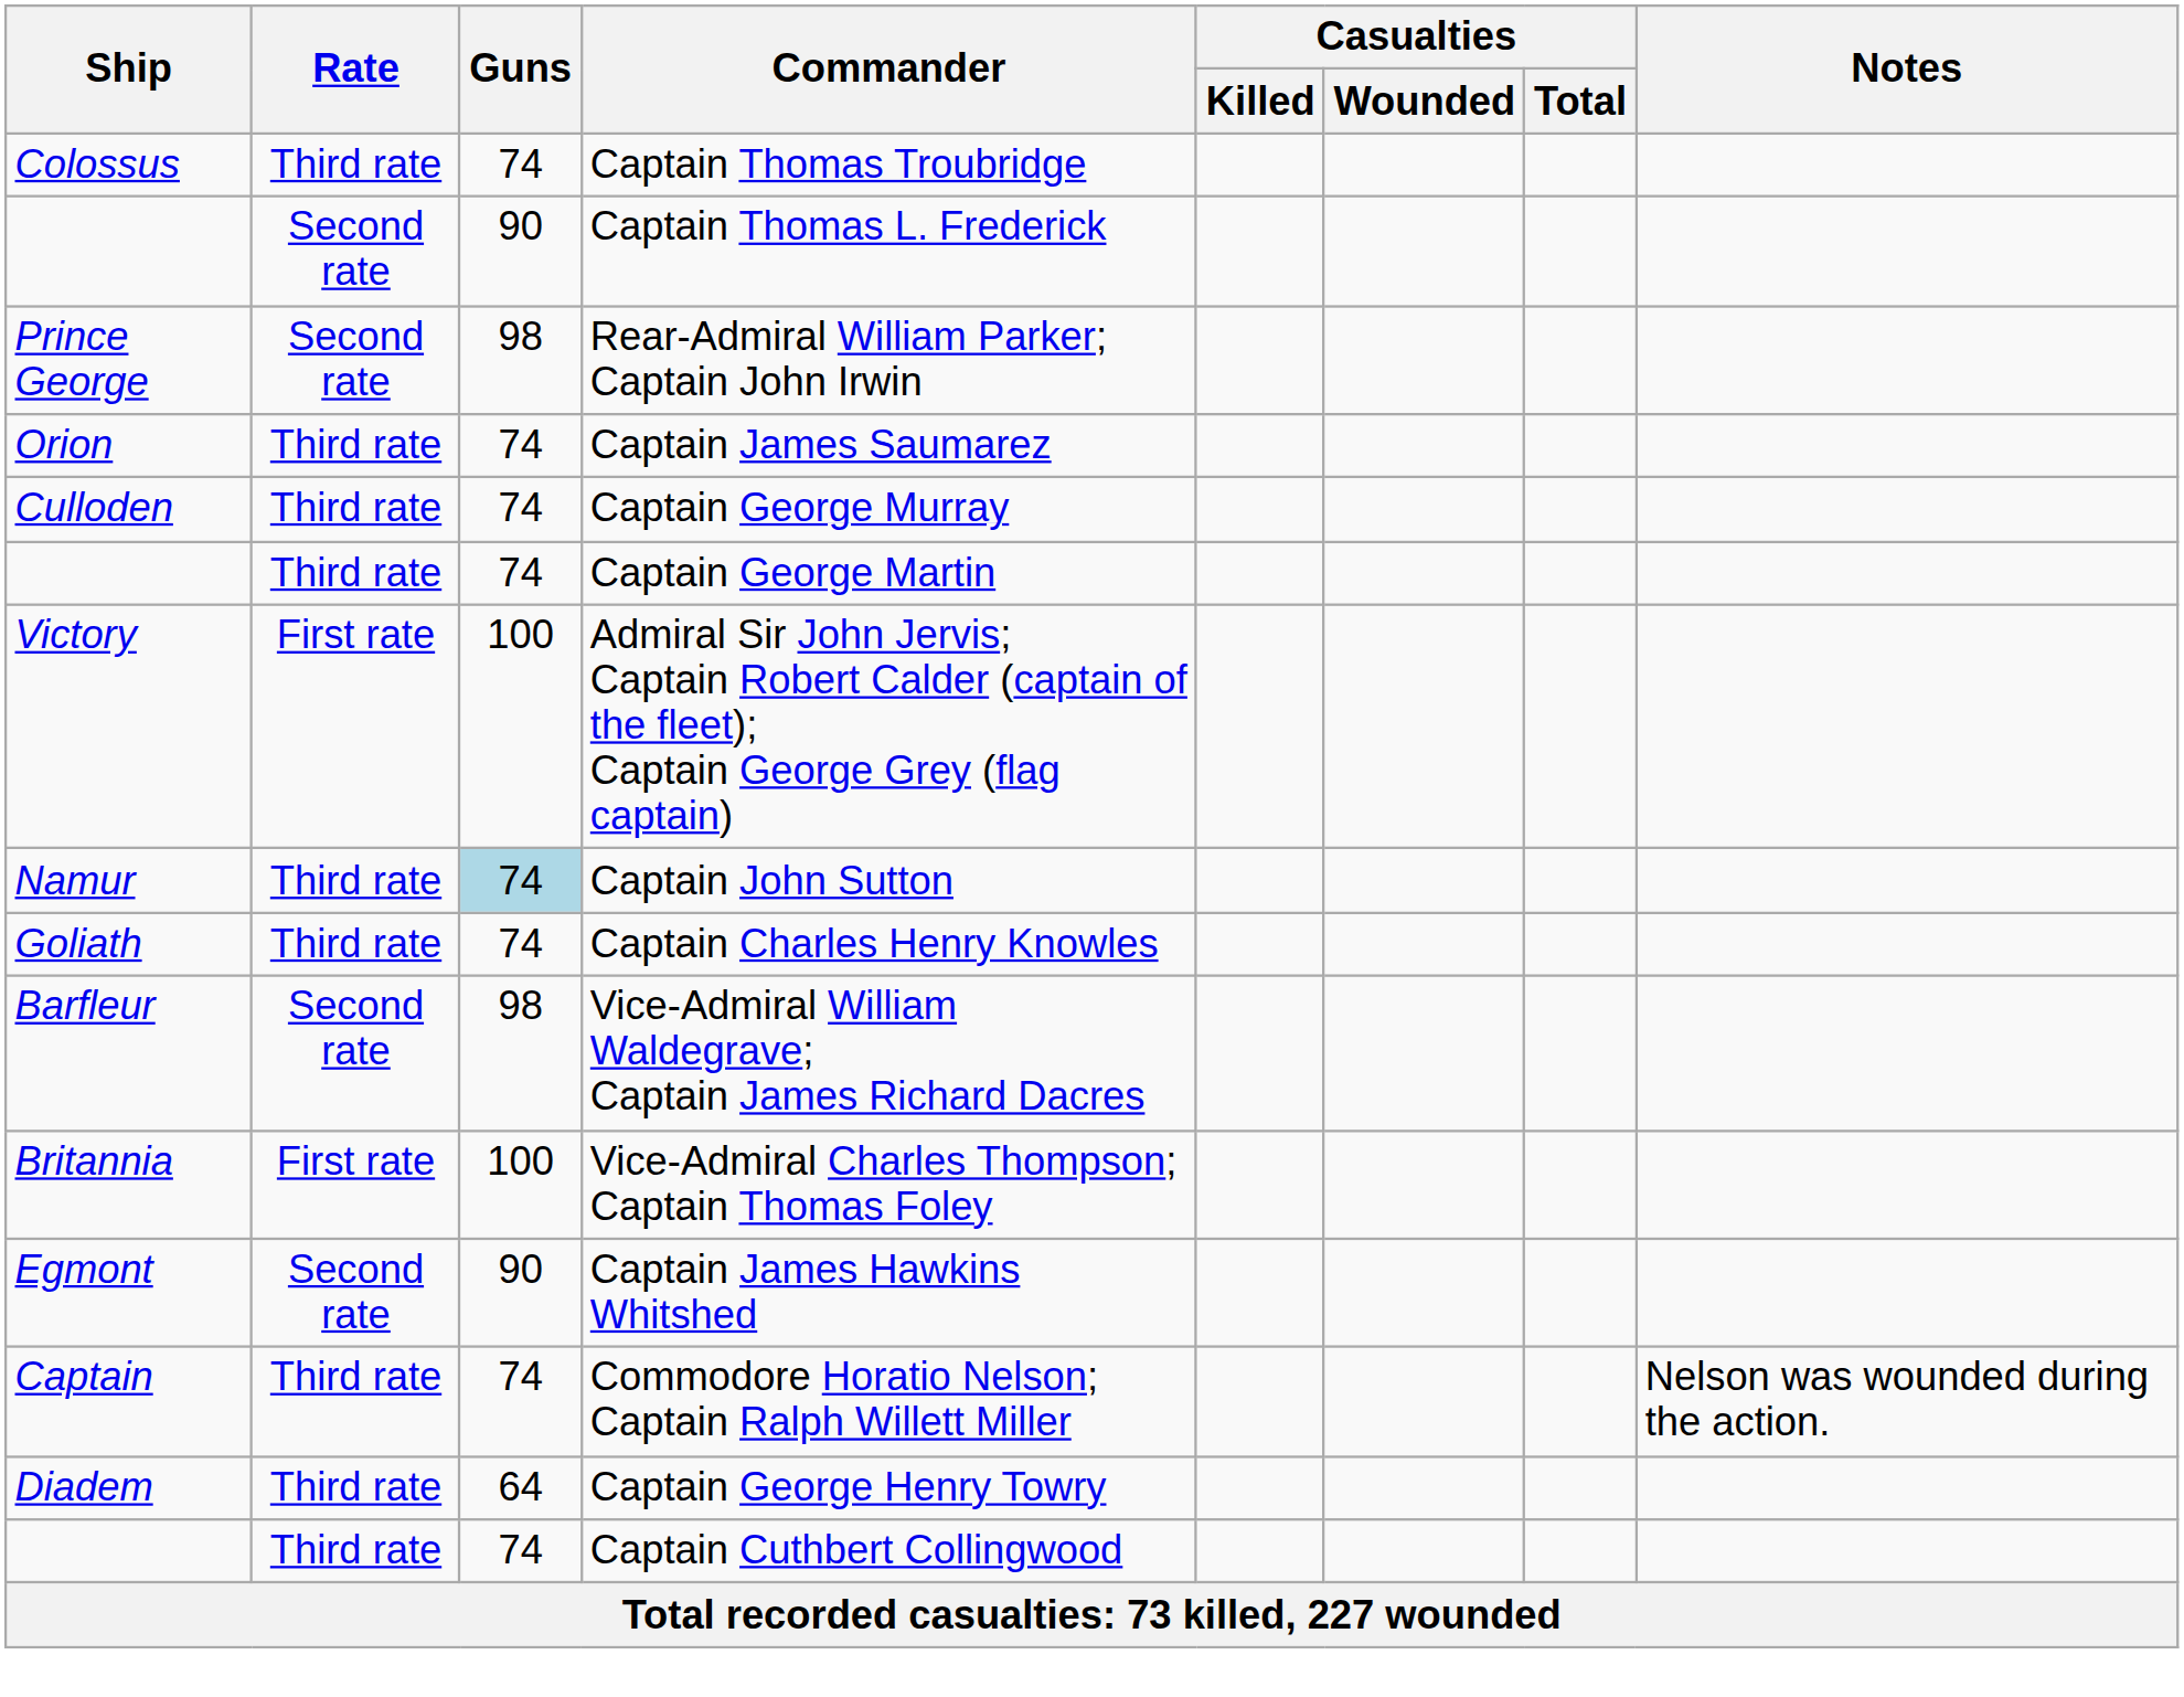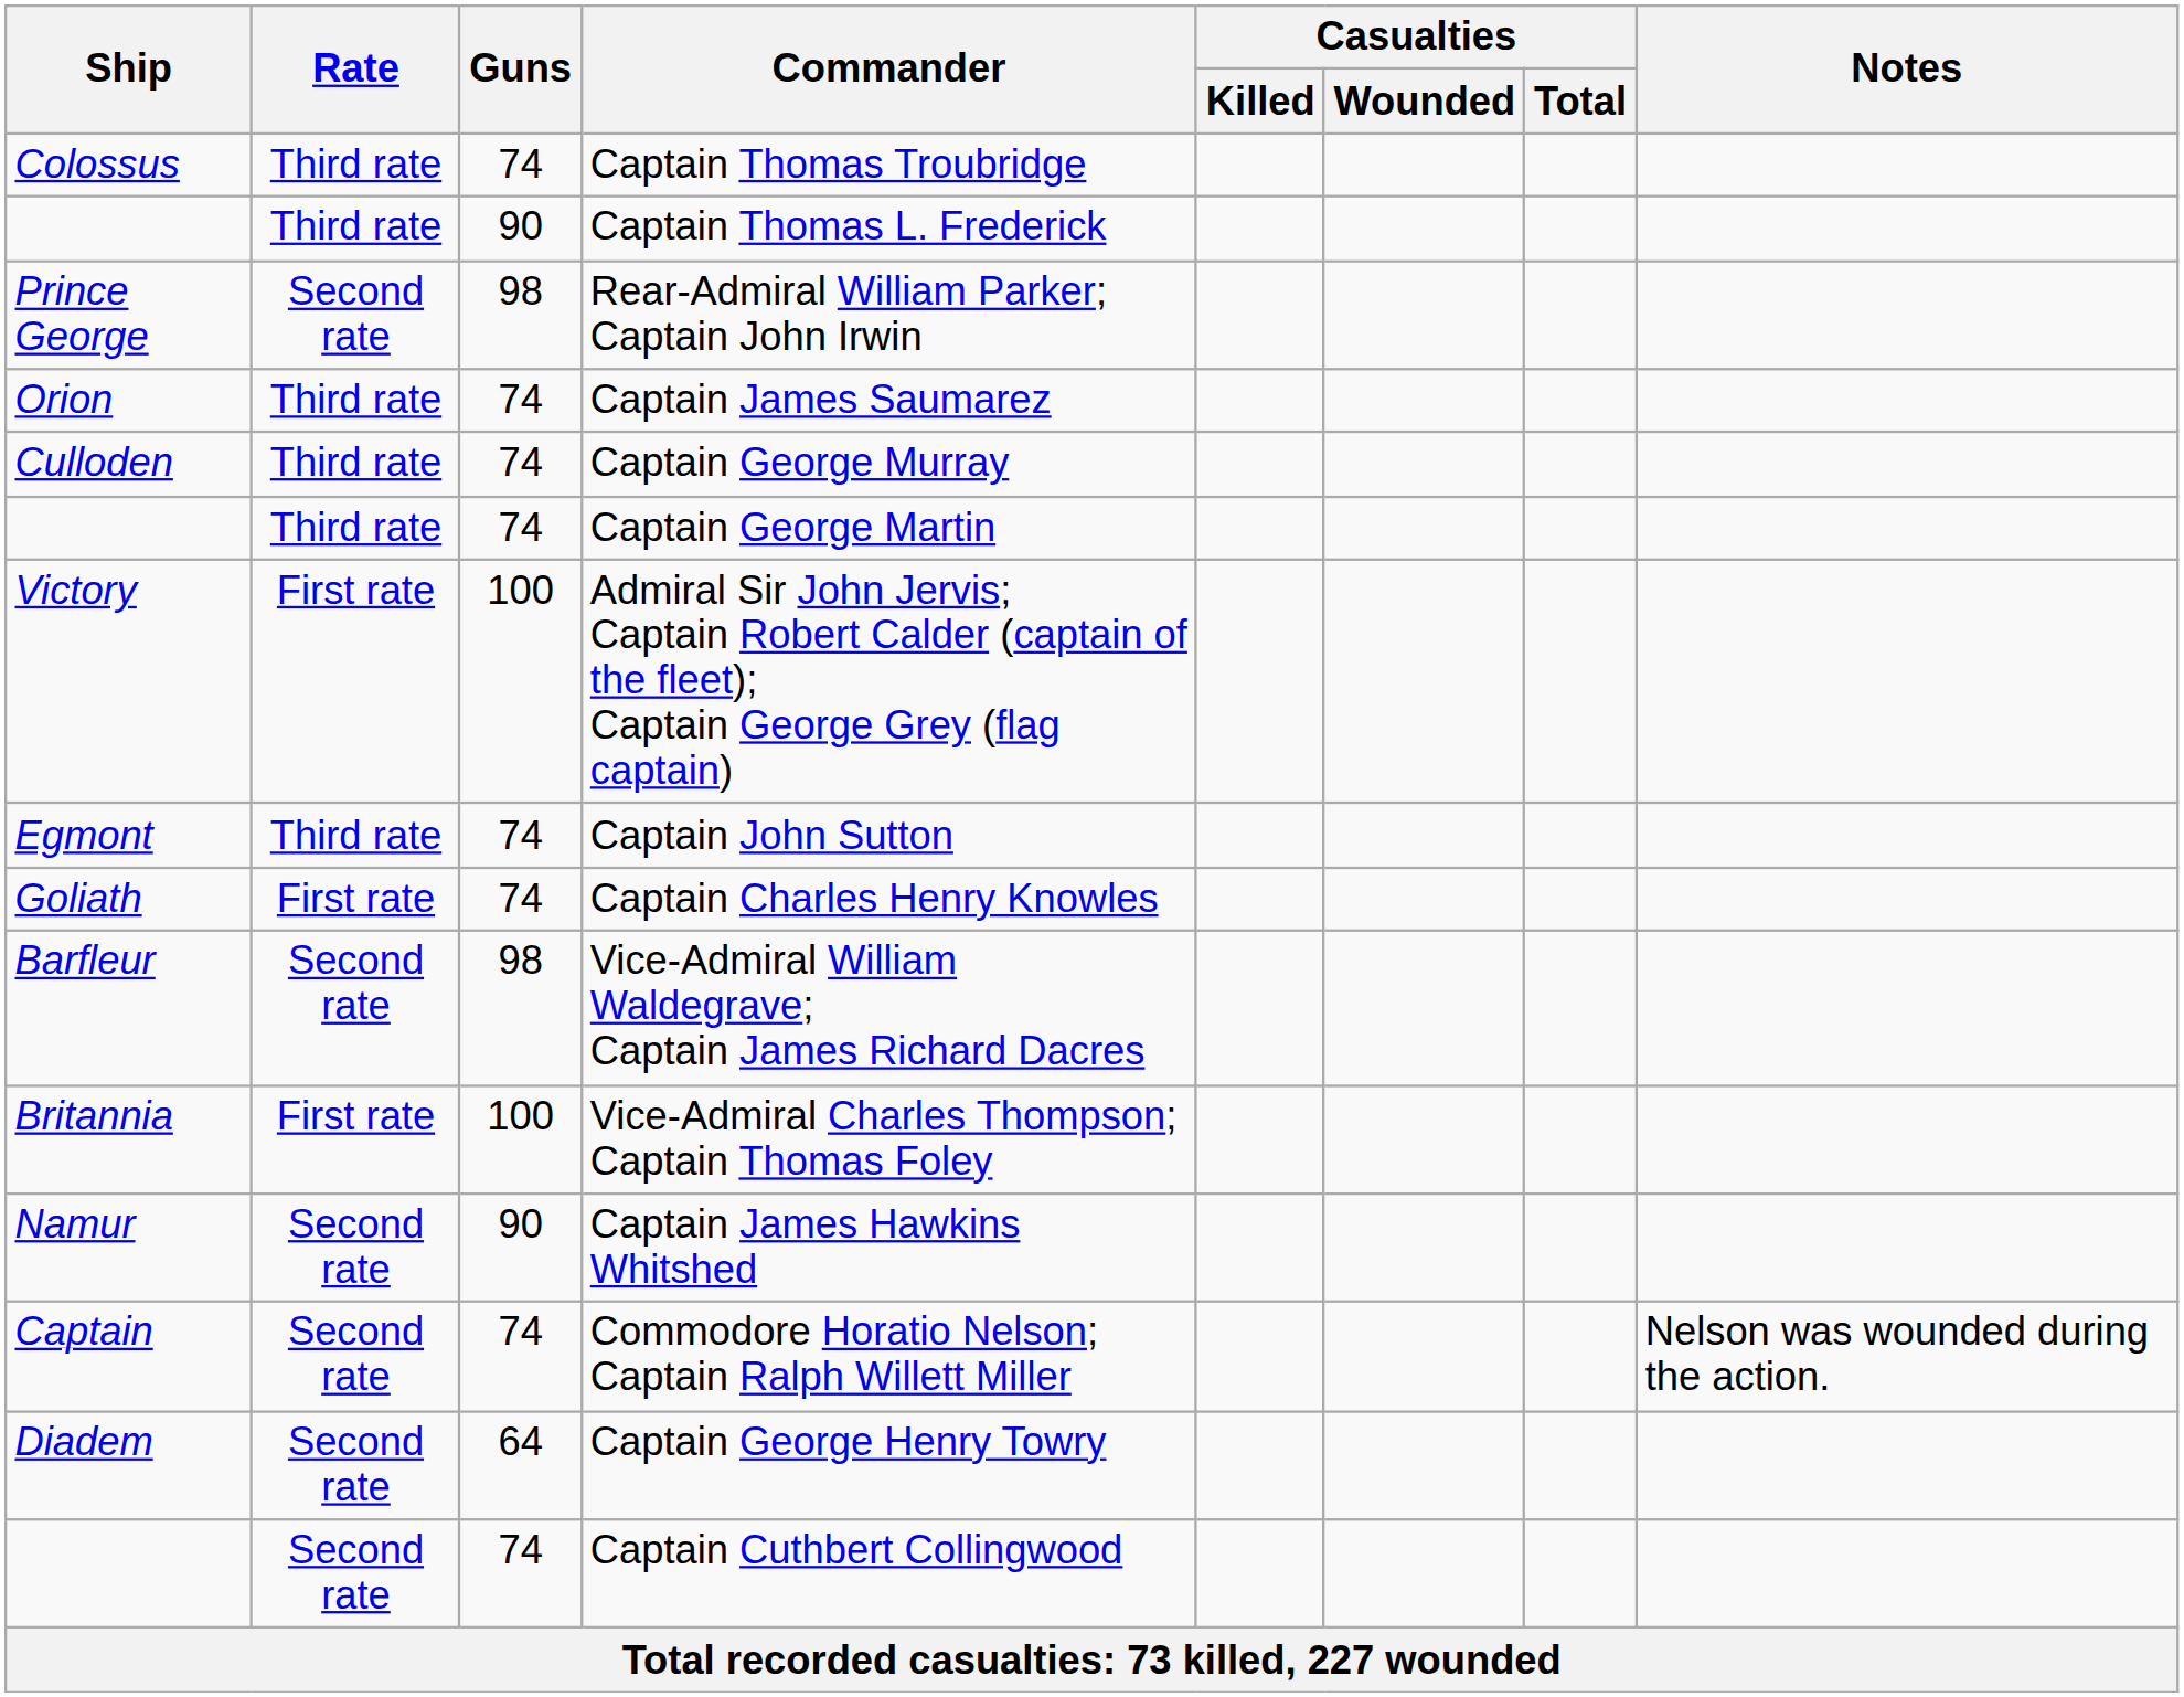 <table class="wikitable">
 <tr>
 <th rowspan=2>Ship</th>
 <th rowspan=2><a href='#'>Rate</a></th>
 <th rowspan=2>Guns</th>
 <th rowspan=2>Commander</th>
 <th colspan=3>Casualties</th>
 <th rowspan=2>Notes</th>
 </tr>
 <tr>
 <th>Killed</th>
 <th>Wounded</th>
 <th>Total</th>
 </tr>
 <tr valign="top">
 <td><a href='#'><em>Colossus</em></a></td>
 <td align= center><a href='#'>Third rate</a></td>
 <td align= center>74</td>
 <td>Captain <a href='#'>Thomas Troubridge</a></td>
 <td align= right></td>
 <td align= right></td>
 <td align= right></td>
 <td></td>
 </tr>
 <tr valign="top">
 <td></td>
-<td align= center><a href='#'>Second rate</a></td>
+<td align= center><a href='#'>Third rate</a></td>
 <td align= center>90</td>
 <td>Captain <a href='#'>Thomas L. Frederick</a></td>
 <td align= right></td>
 <td align= right></td>
 <td align= right></td>
 <td></td>
 </tr>
 <tr valign="top">
 <td><a href='#'><em>Prince George</em></a></td>
 <td align= center><a href='#'>Second rate</a></td>
 <td align= center>98</td>
 <td>Rear-Admiral <a href='#'>William Parker</a>; <br> Captain John Irwin</td>
 <td align= right></td>
 <td align= right></td>
 <td align= right></td>
 <td></td>
 </tr>
 <tr valign="top">
 <td><a href='#'><em>Orion</em></a></td>
 <td align= center><a href='#'>Third rate</a></td>
 <td align= center>74</td>
 <td>Captain <a href='#'>James Saumarez</a></td>
 <td align= right></td>
 <td align= right></td>
 <td align= right></td>
 <td></td>
 </tr>
 <tr valign="top">
 <td><a href='#'><em>Culloden</em></a></td>
 <td align= center><a href='#'>Third rate</a></td>
 <td align= center>74</td>
 <td>Captain <a href='#'>George Murray</a></td>
 <td align= right></td>
 <td align= right></td>
 <td align= right></td>
 <td></td>
 </tr>
 <tr valign="top">
 <td></td>
 <td align= center><a href='#'>Third rate</a></td>
 <td align= center>74</td>
 <td>Captain <a href='#'>George Martin</a></td>
 <td align= right></td>
 <td align= right></td>
 <td align= right></td>
 <td></td>
 </tr>
 <tr valign="top">
 <td><a href='#'><em>Victory</em></a></td>
 <td align= center><a href='#'>First rate</a></td>
 <td align= center>100</td>
 <td>Admiral Sir <a href='#'>John Jervis</a>;<br>Captain <a href='#'>Robert Calder</a> (<a href='#'>captain of the fleet</a>);<br> Captain <a href='#'>George Grey</a> (<a href='#'>flag captain</a>)</td>
 <td align= right></td>
 <td align= right></td>
 <td align= right></td>
 <td></td>
 </tr>
 <tr valign="top">
-<td><a href='#'><em>Namur</em></a></td>
+<td><a href='#'><em>Egmont</em></a></td>
 <td align= center><a href='#'>Third rate</a></td>
-<td align= center style="background: lightblue;">74</td>
+<td align= center>74</td>
 <td>Captain <a href='#'>John Sutton</a></td>
 <td align= right></td>
 <td align= right></td>
 <td align= right></td>
 <td></td>
 </tr>
 <tr valign="top">
 <td><a href='#'><em>Goliath</em></a></td>
-<td align= center><a href='#'>Third rate</a></td>
+<td align= center><a href='#'>First rate</a></td>
 <td align= center>74</td>
 <td>Captain <a href='#'>Charles Henry Knowles</a></td>
 <td align= right></td>
 <td align= right></td>
 <td align= right></td>
 <td></td>
 </tr>
 <tr valign="top">
 <td><a href='#'><em>Barfleur</em></a></td>
 <td align= center><a href='#'>Second rate</a></td>
 <td align= center>98</td>
 <td>Vice-Admiral <a href='#'>William Waldegrave</a>; <br> Captain <a href='#'>James Richard Dacres</a></td>
 <td align= right></td>
 <td align= right></td>
 <td align= right></td>
 <td></td>
 </tr>
 <tr valign="top">
 <td><a href='#'><em>Britannia</em></a></td>
 <td align= center><a href='#'>First rate</a></td>
 <td align= center>100</td>
 <td>Vice-Admiral <a href='#'>Charles Thompson</a>; <br> Captain <a href='#'>Thomas Foley</a></td>
 <td align= right></td>
 <td align= right></td>
 <td align= right></td>
 <td></td>
 </tr>
 <tr valign="top">
-<td><a href='#'><em>Egmont</em></a></td>
+<td><a href='#'><em>Namur</em></a></td>
 <td align= center><a href='#'>Second rate</a></td>
 <td align= center>90</td>
 <td>Captain <a href='#'>James Hawkins Whitshed</a></td>
 <td align= right></td>
 <td align= right></td>
 <td align= right></td>
 <td></td>
 </tr>
 <tr valign="top">
 <td><a href='#'><em>Captain</em></a></td>
-<td align= center><a href='#'>Third rate</a></td>
+<td align= center><a href='#'>Second rate</a></td>
 <td align= center>74</td>
 <td>Commodore <a href='#'>Horatio Nelson</a>;<br> Captain <a href='#'>Ralph Willett Miller</a></td>
 <td align= right></td>
 <td align= right></td>
 <td align= right></td>
 <td>Nelson was wounded during the action.</td>
 </tr>
 <tr valign="top">
 <td><a href='#'><em>Diadem</em></a></td>
-<td align= center><a href='#'>Third rate</a></td>
+<td align= center><a href='#'>Second rate</a></td>
 <td align= center>64</td>
 <td>Captain <a href='#'>George Henry Towry</a></td>
 <td align= right></td>
 <td align= right></td>
 <td align= right></td>
 <td></td>
 </tr>
 <tr valign="top">
 <td></td>
-<td align= center><a href='#'>Third rate</a></td>
+<td align= center><a href='#'>Second rate</a></td>
 <td align= center>74</td>
 <td>Captain <a href='#'>Cuthbert Collingwood</a></td>
 <td align= right></td>
 <td align= right></td>
 <td align= right></td>
 <td></td>
 </tr>
 <tr valign="top">
 <th colspan="9">Total recorded casualties: 73 killed, 227 wounded</th>
 </tr>
 </table>
